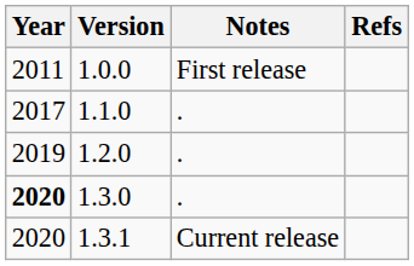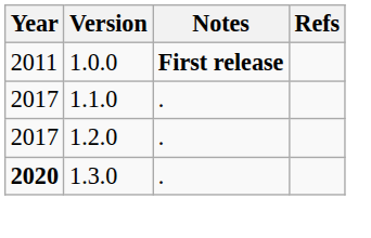 <table class="wikitable">
 <tr>
 <th>Year</th>
 <th>Version</th>
 <th>Notes</th>
 <th>Refs</th>
 </tr>
 <tr>
 <td>2011</td>
 <td>1.0.0</td>
-<td>First release</td>
+<td><strong>First release</strong></td>
 <td></td>
 </tr>
 <tr>
 <td>2017</td>
 <td>1.1.0</td>
 <td>.</td>
 <td></td>
 </tr>
 <tr>
-<td>2019</td>
+<td>2017</td>
 <td>1.2.0</td>
 <td>.</td>
 <td></td>
 </tr>
 <tr>
 <td><strong>2020</strong></td>
 <td>1.3.0</td>
 <td>.</td>
 <td></td>
 </tr>
-<tr>
-<td>2020</td>
-<td>1.3.1</td>
-<td>Current release</td>
-<td></td>
-</tr>
 </table>
